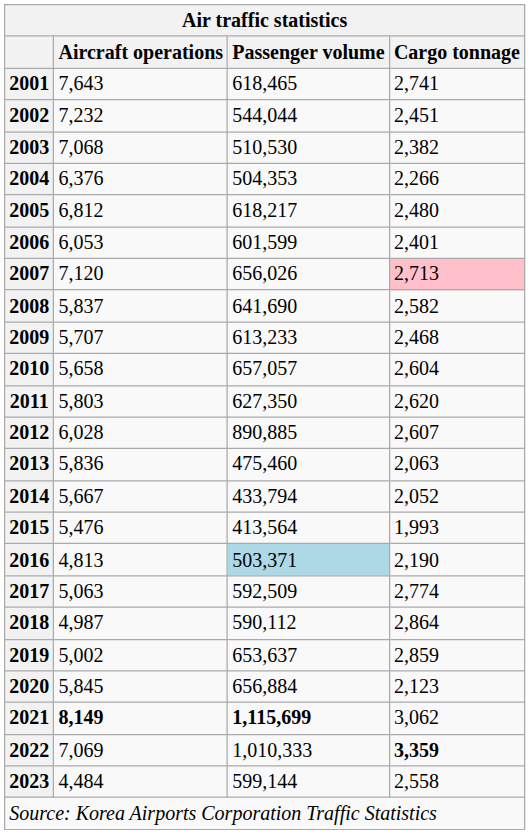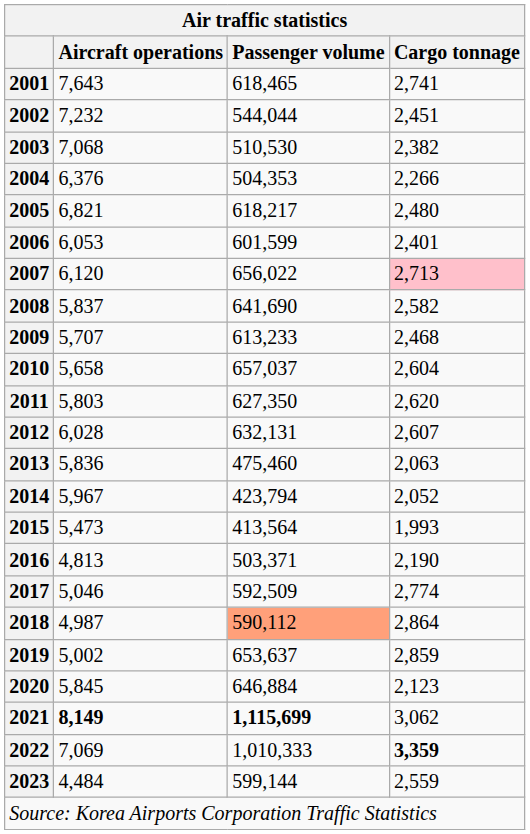 <table class="wikitable">
 <tr>
 <th colspan="4">Air traffic statistics</th>
 </tr>
 <tr>
 <th></th>
 <th>Aircraft operations</th>
 <th>Passenger volume</th>
 <th>Cargo tonnage</th>
 </tr>
 <tr>
 <th>2001</th>
 <td>7,643</td>
 <td>618,465</td>
 <td>2,741</td>
 </tr>
 <tr>
 <th>2002</th>
 <td>7,232</td>
 <td>544,044</td>
 <td>2,451</td>
 </tr>
 <tr>
 <th>2003</th>
 <td>7,068</td>
 <td>510,530</td>
 <td>2,382</td>
 </tr>
 <tr>
 <th>2004</th>
 <td>6,376</td>
 <td>504,353</td>
 <td>2,266</td>
 </tr>
 <tr>
 <th>2005</th>
-<td>6,812</td>
+<td>6,821</td>
 <td>618,217</td>
 <td>2,480</td>
 </tr>
 <tr>
 <th>2006</th>
 <td>6,053</td>
 <td>601,599</td>
 <td>2,401</td>
 </tr>
 <tr>
 <th>2007</th>
-<td>7,120</td>
-<td>656,026</td>
+<td>6,120</td>
+<td>656,022</td>
 <td style="background: pink;">2,713</td>
 </tr>
 <tr>
 <th>2008</th>
 <td>5,837</td>
 <td>641,690</td>
 <td>2,582</td>
 </tr>
 <tr>
 <th>2009</th>
 <td>5,707</td>
 <td>613,233</td>
 <td>2,468</td>
 </tr>
 <tr>
 <th>2010</th>
 <td>5,658</td>
-<td>657,057</td>
+<td>657,037</td>
 <td>2,604</td>
 </tr>
 <tr>
 <th>2011</th>
 <td>5,803</td>
 <td>627,350</td>
 <td>2,620</td>
 </tr>
 <tr>
 <th>2012</th>
 <td>6,028</td>
-<td>890,885</td>
+<td>632,131</td>
 <td>2,607</td>
 </tr>
 <tr>
 <th>2013</th>
 <td>5,836</td>
 <td>475,460</td>
 <td>2,063</td>
 </tr>
 <tr>
 <th>2014</th>
-<td>5,667</td>
-<td>433,794</td>
+<td>5,967</td>
+<td>423,794</td>
 <td>2,052</td>
 </tr>
 <tr>
 <th>2015</th>
-<td>5,476</td>
+<td>5,473</td>
 <td>413,564</td>
 <td>1,993</td>
 </tr>
 <tr>
 <th>2016</th>
 <td>4,813</td>
-<td style="background: lightblue;">503,371</td>
+<td>503,371</td>
 <td>2,190</td>
 </tr>
 <tr>
 <th>2017</th>
-<td>5,063</td>
+<td>5,046</td>
 <td>592,509</td>
 <td>2,774</td>
 </tr>
 <tr>
 <th>2018</th>
 <td>4,987</td>
-<td>590,112</td>
+<td style="background: lightsalmon;">590,112</td>
 <td>2,864</td>
 </tr>
 <tr>
 <th>2019</th>
 <td>5,002</td>
 <td>653,637</td>
 <td>2,859</td>
 </tr>
 <tr>
 <th>2020</th>
 <td>5,845</td>
-<td>656,884</td>
+<td>646,884</td>
 <td>2,123</td>
 </tr>
 <tr>
 <th>2021</th>
 <td><strong>8,149</strong></td>
 <td><strong>1,115,699</strong></td>
 <td>3,062</td>
 </tr>
 <tr>
 <th>2022</th>
 <td>7,069</td>
 <td>1,010,333</td>
 <td><strong>3,359</strong></td>
 </tr>
 <tr>
 <th>2023</th>
 <td>4,484</td>
 <td>599,144</td>
-<td>2,558</td>
+<td>2,559</td>
 </tr>
 <tr>
 <td colspan="4"><em>Source: Korea Airports Corporation Traffic Statistics </em></td>
 </tr>
 </table>
